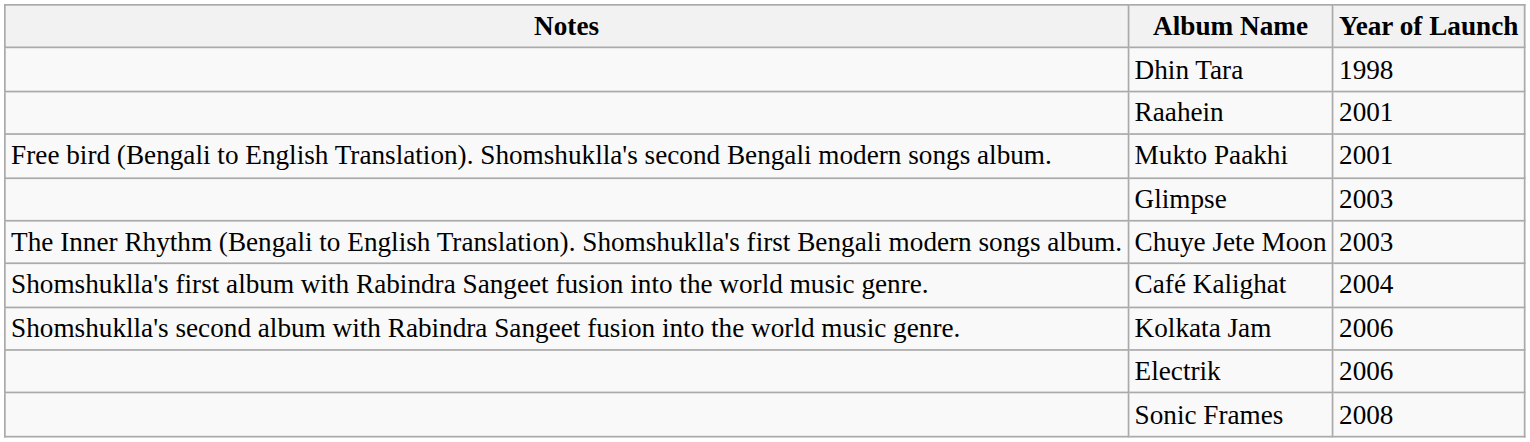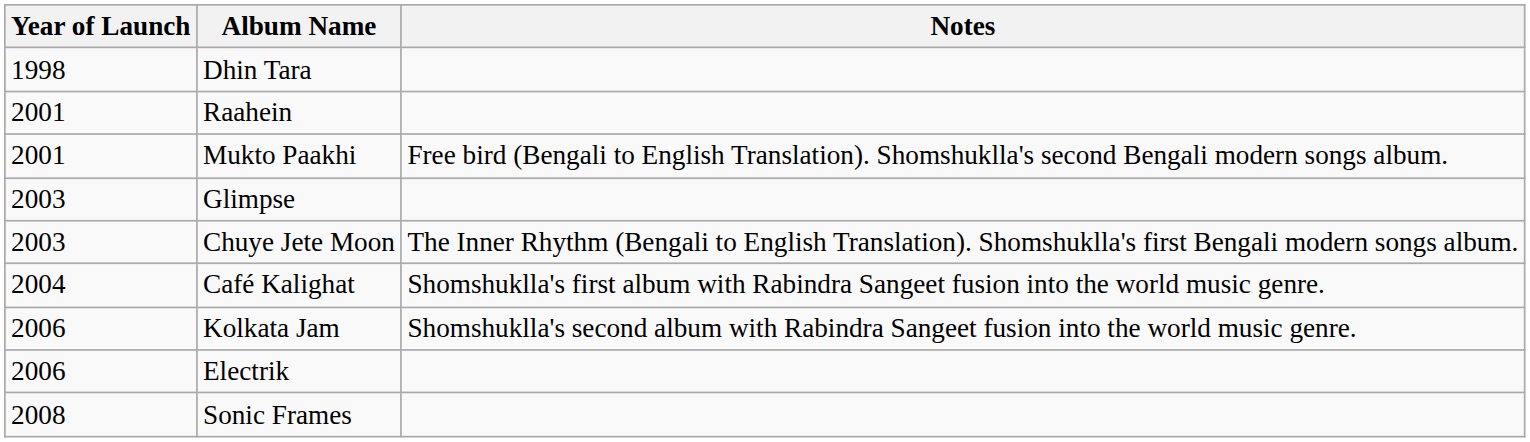 <table class="wikitable">
 <tr>
+<th>Year of Launch</th>
+<th>Album Name</th>
 <th>Notes</th>
-<th>Album Name</th>
-<th>Year of Launch</th>
 </tr>
 <tr>
+<td>1998</td>
+<td>Dhin Tara</td>
 <td></td>
-<td>Dhin Tara</td>
-<td>1998</td>
 </tr>
 <tr>
+<td>2001</td>
+<td>Raahein</td>
 <td></td>
-<td>Raahein</td>
-<td>2001</td>
 </tr>
 <tr>
+<td>2001</td>
+<td>Mukto Paakhi</td>
 <td>Free bird (Bengali to English Translation). Shomshuklla's second Bengali modern songs album.</td>
-<td>Mukto Paakhi</td>
-<td>2001</td>
 </tr>
 <tr>
+<td>2003</td>
+<td>Glimpse</td>
 <td></td>
-<td>Glimpse</td>
-<td>2003</td>
 </tr>
 <tr>
+<td>2003</td>
+<td>Chuye Jete Moon</td>
 <td>The Inner Rhythm (Bengali to English Translation). Shomshuklla's first Bengali modern songs album.</td>
-<td>Chuye Jete Moon</td>
-<td>2003</td>
 </tr>
 <tr>
+<td>2004</td>
+<td>Café Kalighat</td>
 <td>Shomshuklla's first album with Rabindra Sangeet fusion into the world music genre.</td>
-<td>Café Kalighat</td>
-<td>2004</td>
 </tr>
 <tr>
+<td>2006</td>
+<td>Kolkata Jam</td>
 <td>Shomshuklla's second album with Rabindra Sangeet fusion into the world music genre.</td>
-<td>Kolkata Jam</td>
-<td>2006</td>
 </tr>
 <tr>
+<td>2006</td>
+<td>Electrik</td>
 <td></td>
-<td>Electrik</td>
-<td>2006</td>
 </tr>
 <tr>
+<td>2008</td>
+<td>Sonic Frames</td>
 <td></td>
-<td>Sonic Frames</td>
-<td>2008</td>
 </tr>
 </table>
